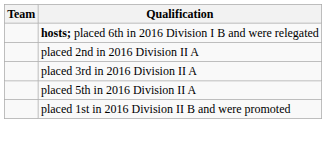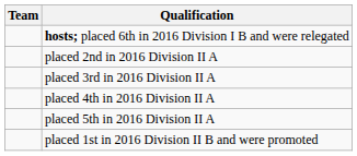 <table class="wikitable">
 <tr>
 <th>Team</th>
 <th>Qualification</th>
 </tr>
 <tr>
 <td></td>
 <td><strong>hosts;</strong> placed 6th in 2016 Division I B and were relegated</td>
 </tr>
 <tr>
 <td></td>
 <td>placed 2nd in 2016 Division II A</td>
 </tr>
 <tr>
 <td></td>
 <td>placed 3rd in 2016 Division II A</td>
 </tr>
 <tr>
 <td></td>
+<td>placed 4th in 2016 Division II A</td>
+</tr>
+<tr>
+<td></td>
 <td>placed 5th in 2016 Division II A</td>
 </tr>
 <tr>
 <td></td>
 <td>placed 1st in 2016 Division II B and were promoted</td>
 </tr>
 </table>
